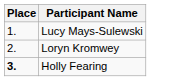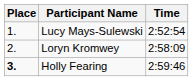 <table class="wikitable">
 <tr>
 <th>Place</th>
 <th>Participant Name</th>
+<th>Time</th>
 </tr>
 <tr>
 <td>1.</td>
 <td>Lucy Mays-Sulewski</td>
+<td>2:52:54</td>
 </tr>
 <tr>
 <td>2.</td>
 <td>Loryn Kromwey</td>
+<td>2:58:09</td>
 </tr>
 <tr>
 <td><strong>3.</strong></td>
 <td>Holly Fearing</td>
+<td>2:59:46</td>
 </tr>
 </table>
